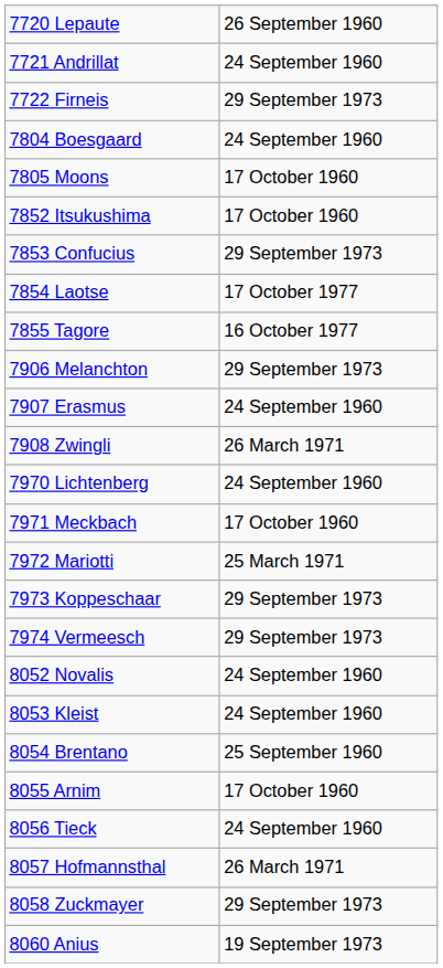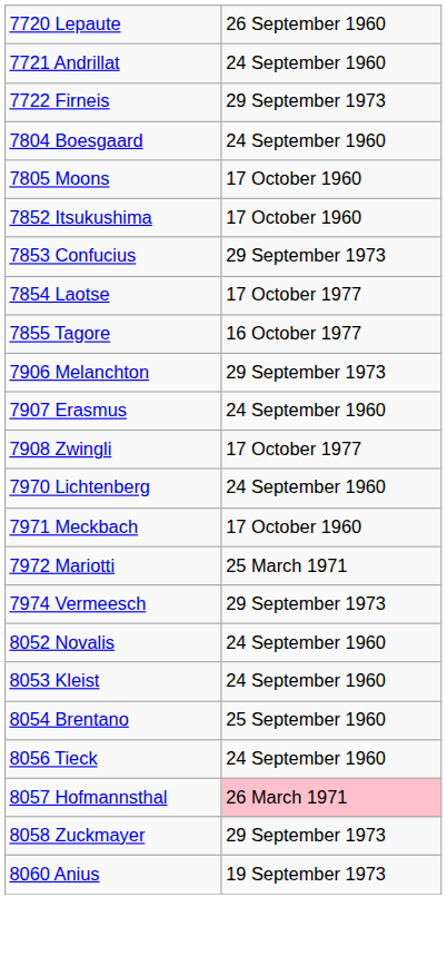 <table class="wikitable" style="font-size: 89%; float: left; width: 24em; margin-right: 1em; line-height: 1.65em">
 <tr>
 <td><a href='#'>7720 Lepaute</a></td>
 <td>26 September 1960</td>
 </tr>
 <tr>
 <td><a href='#'>7721 Andrillat</a></td>
 <td>24 September 1960</td>
 </tr>
 <tr>
 <td><a href='#'>7722 Firneis</a></td>
 <td>29 September 1973</td>
 </tr>
 <tr>
 <td><a href='#'>7804 Boesgaard</a></td>
 <td>24 September 1960</td>
 </tr>
 <tr>
 <td><a href='#'>7805 Moons</a></td>
 <td>17 October 1960</td>
 </tr>
 <tr>
 <td><a href='#'>7852 Itsukushima</a></td>
 <td>17 October 1960</td>
 </tr>
 <tr>
 <td><a href='#'>7853 Confucius</a></td>
 <td>29 September 1973</td>
 </tr>
 <tr>
 <td><a href='#'>7854 Laotse</a></td>
 <td>17 October 1977</td>
 </tr>
 <tr>
 <td><a href='#'>7855 Tagore</a></td>
 <td>16 October 1977</td>
 </tr>
 <tr>
 <td><a href='#'>7906 Melanchton</a></td>
 <td>29 September 1973</td>
 </tr>
 <tr>
 <td><a href='#'>7907 Erasmus</a></td>
 <td>24 September 1960</td>
 </tr>
 <tr>
 <td><a href='#'>7908 Zwingli</a></td>
-<td>26 March 1971</td>
+<td>17 October 1977</td>
 </tr>
 <tr>
 <td><a href='#'>7970 Lichtenberg</a></td>
 <td>24 September 1960</td>
 </tr>
 <tr>
 <td><a href='#'>7971 Meckbach</a></td>
 <td>17 October 1960</td>
 </tr>
 <tr>
 <td><a href='#'>7972 Mariotti</a></td>
 <td>25 March 1971</td>
-</tr>
-<tr>
-<td><a href='#'>7973 Koppeschaar</a></td>
-<td>29 September 1973</td>
 </tr>
 <tr>
 <td><a href='#'>7974 Vermeesch</a></td>
 <td>29 September 1973</td>
 </tr>
 <tr>
 <td><a href='#'>8052 Novalis</a></td>
 <td>24 September 1960</td>
 </tr>
 <tr>
 <td><a href='#'>8053 Kleist</a></td>
 <td>24 September 1960</td>
 </tr>
 <tr>
 <td><a href='#'>8054 Brentano</a></td>
 <td>25 September 1960</td>
 </tr>
 <tr>
-<td><a href='#'>8055 Arnim</a></td>
-<td>17 October 1960</td>
-</tr>
-<tr>
 <td><a href='#'>8056 Tieck</a></td>
 <td>24 September 1960</td>
 </tr>
 <tr>
 <td><a href='#'>8057 Hofmannsthal</a></td>
-<td>26 March 1971</td>
+<td style="background: pink;">26 March 1971</td>
 </tr>
 <tr>
 <td><a href='#'>8058 Zuckmayer</a></td>
 <td>29 September 1973</td>
 </tr>
 <tr>
 <td><a href='#'>8060 Anius</a></td>
 <td>19 September 1973</td>
 </tr>
 </table>
